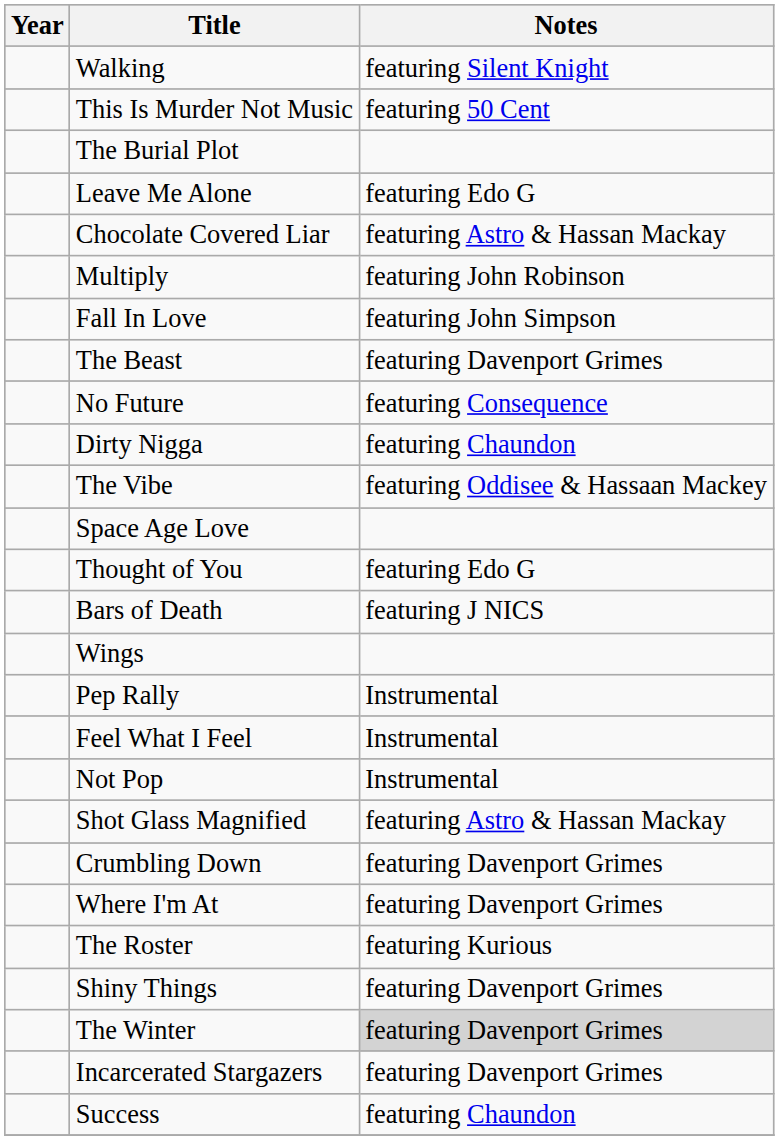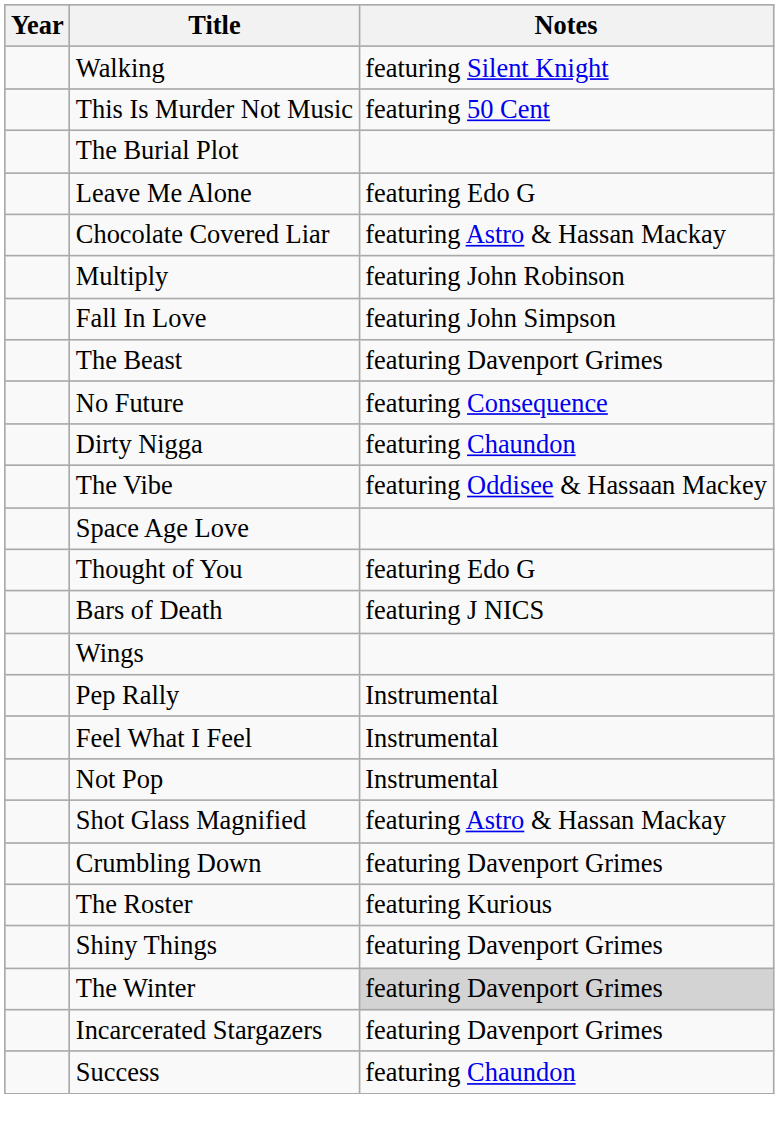 <table class="wikitable">
 <tr>
 <th>Year</th>
 <th>Title</th>
 <th>Notes</th>
 </tr>
 <tr>
 <td></td>
 <td>Walking</td>
 <td>featuring <a href='#'>Silent Knight</a></td>
 </tr>
 <tr>
 <td></td>
 <td>This Is Murder Not Music</td>
 <td>featuring <a href='#'>50 Cent</a></td>
 </tr>
 <tr>
 <td></td>
 <td>The Burial Plot</td>
 <td></td>
 </tr>
 <tr>
 <td></td>
 <td>Leave Me Alone</td>
 <td>featuring Edo G</td>
 </tr>
 <tr>
 <td></td>
 <td>Chocolate Covered Liar</td>
 <td>featuring <a href='#'>Astro</a> & Hassan Mackay</td>
 </tr>
 <tr>
 <td></td>
 <td>Multiply</td>
 <td>featuring John Robinson</td>
 </tr>
 <tr>
 <td></td>
 <td>Fall In Love</td>
 <td>featuring John Simpson</td>
 </tr>
 <tr>
 <td></td>
 <td>The Beast</td>
 <td>featuring Davenport Grimes</td>
 </tr>
 <tr>
 <td></td>
 <td>No Future</td>
 <td>featuring <a href='#'>Consequence</a></td>
 </tr>
 <tr>
 <td></td>
 <td>Dirty Nigga</td>
 <td>featuring <a href='#'>Chaundon</a></td>
 </tr>
 <tr>
 <td></td>
 <td>The Vibe</td>
 <td>featuring <a href='#'>Oddisee</a> & Hassaan Mackey</td>
 </tr>
 <tr>
 <td></td>
 <td>Space Age Love</td>
 <td></td>
 </tr>
 <tr>
 <td></td>
 <td>Thought of You</td>
 <td>featuring Edo G</td>
 </tr>
 <tr>
 <td></td>
 <td>Bars of Death</td>
 <td>featuring J NICS</td>
 </tr>
 <tr>
 <td></td>
 <td>Wings</td>
 <td></td>
 </tr>
 <tr>
 <td></td>
 <td>Pep Rally</td>
 <td>Instrumental</td>
 </tr>
 <tr>
 <td></td>
 <td>Feel What I Feel</td>
 <td>Instrumental</td>
 </tr>
 <tr>
 <td></td>
 <td>Not Pop</td>
 <td>Instrumental</td>
 </tr>
 <tr>
 <td></td>
 <td>Shot Glass Magnified</td>
 <td>featuring <a href='#'>Astro</a> & Hassan Mackay</td>
 </tr>
 <tr>
 <td></td>
 <td>Crumbling Down</td>
 <td>featuring Davenport Grimes</td>
 </tr>
 <tr>
 <td></td>
-<td>Where I'm At</td>
-<td>featuring Davenport Grimes</td>
-</tr>
-<tr>
-<td></td>
 <td>The Roster</td>
 <td>featuring Kurious</td>
 </tr>
 <tr>
 <td></td>
 <td>Shiny Things</td>
 <td>featuring Davenport Grimes</td>
 </tr>
 <tr>
 <td></td>
 <td>The Winter</td>
 <td style="background: lightgrey;">featuring Davenport Grimes</td>
 </tr>
 <tr>
 <td></td>
 <td>Incarcerated Stargazers</td>
 <td>featuring Davenport Grimes</td>
 </tr>
 <tr>
 <td></td>
 <td>Success</td>
 <td>featuring <a href='#'>Chaundon</a></td>
 </tr>
 <tr>
 </tr>
 </table>
